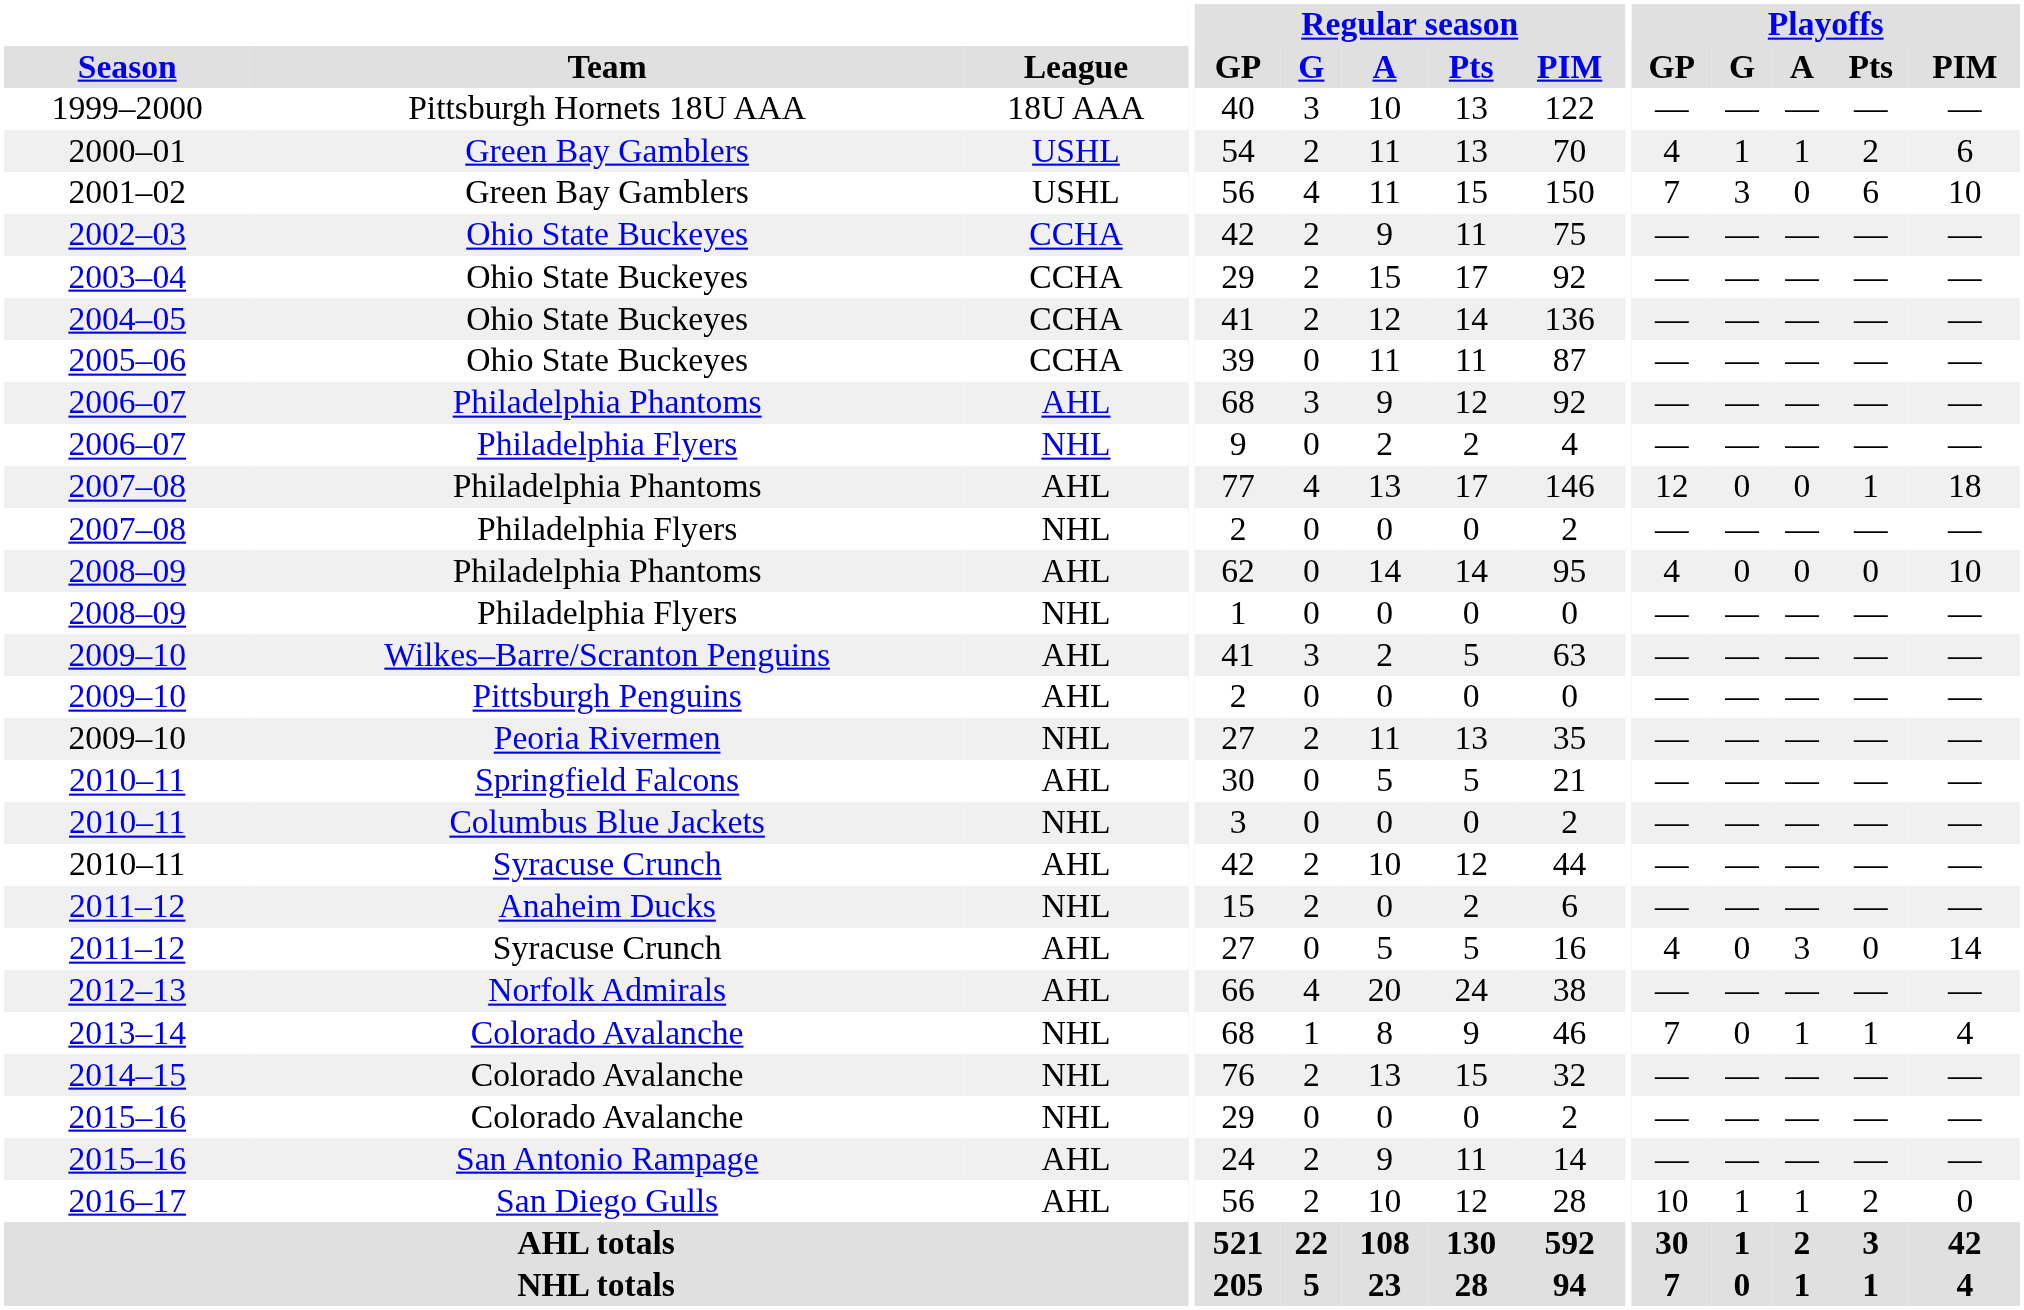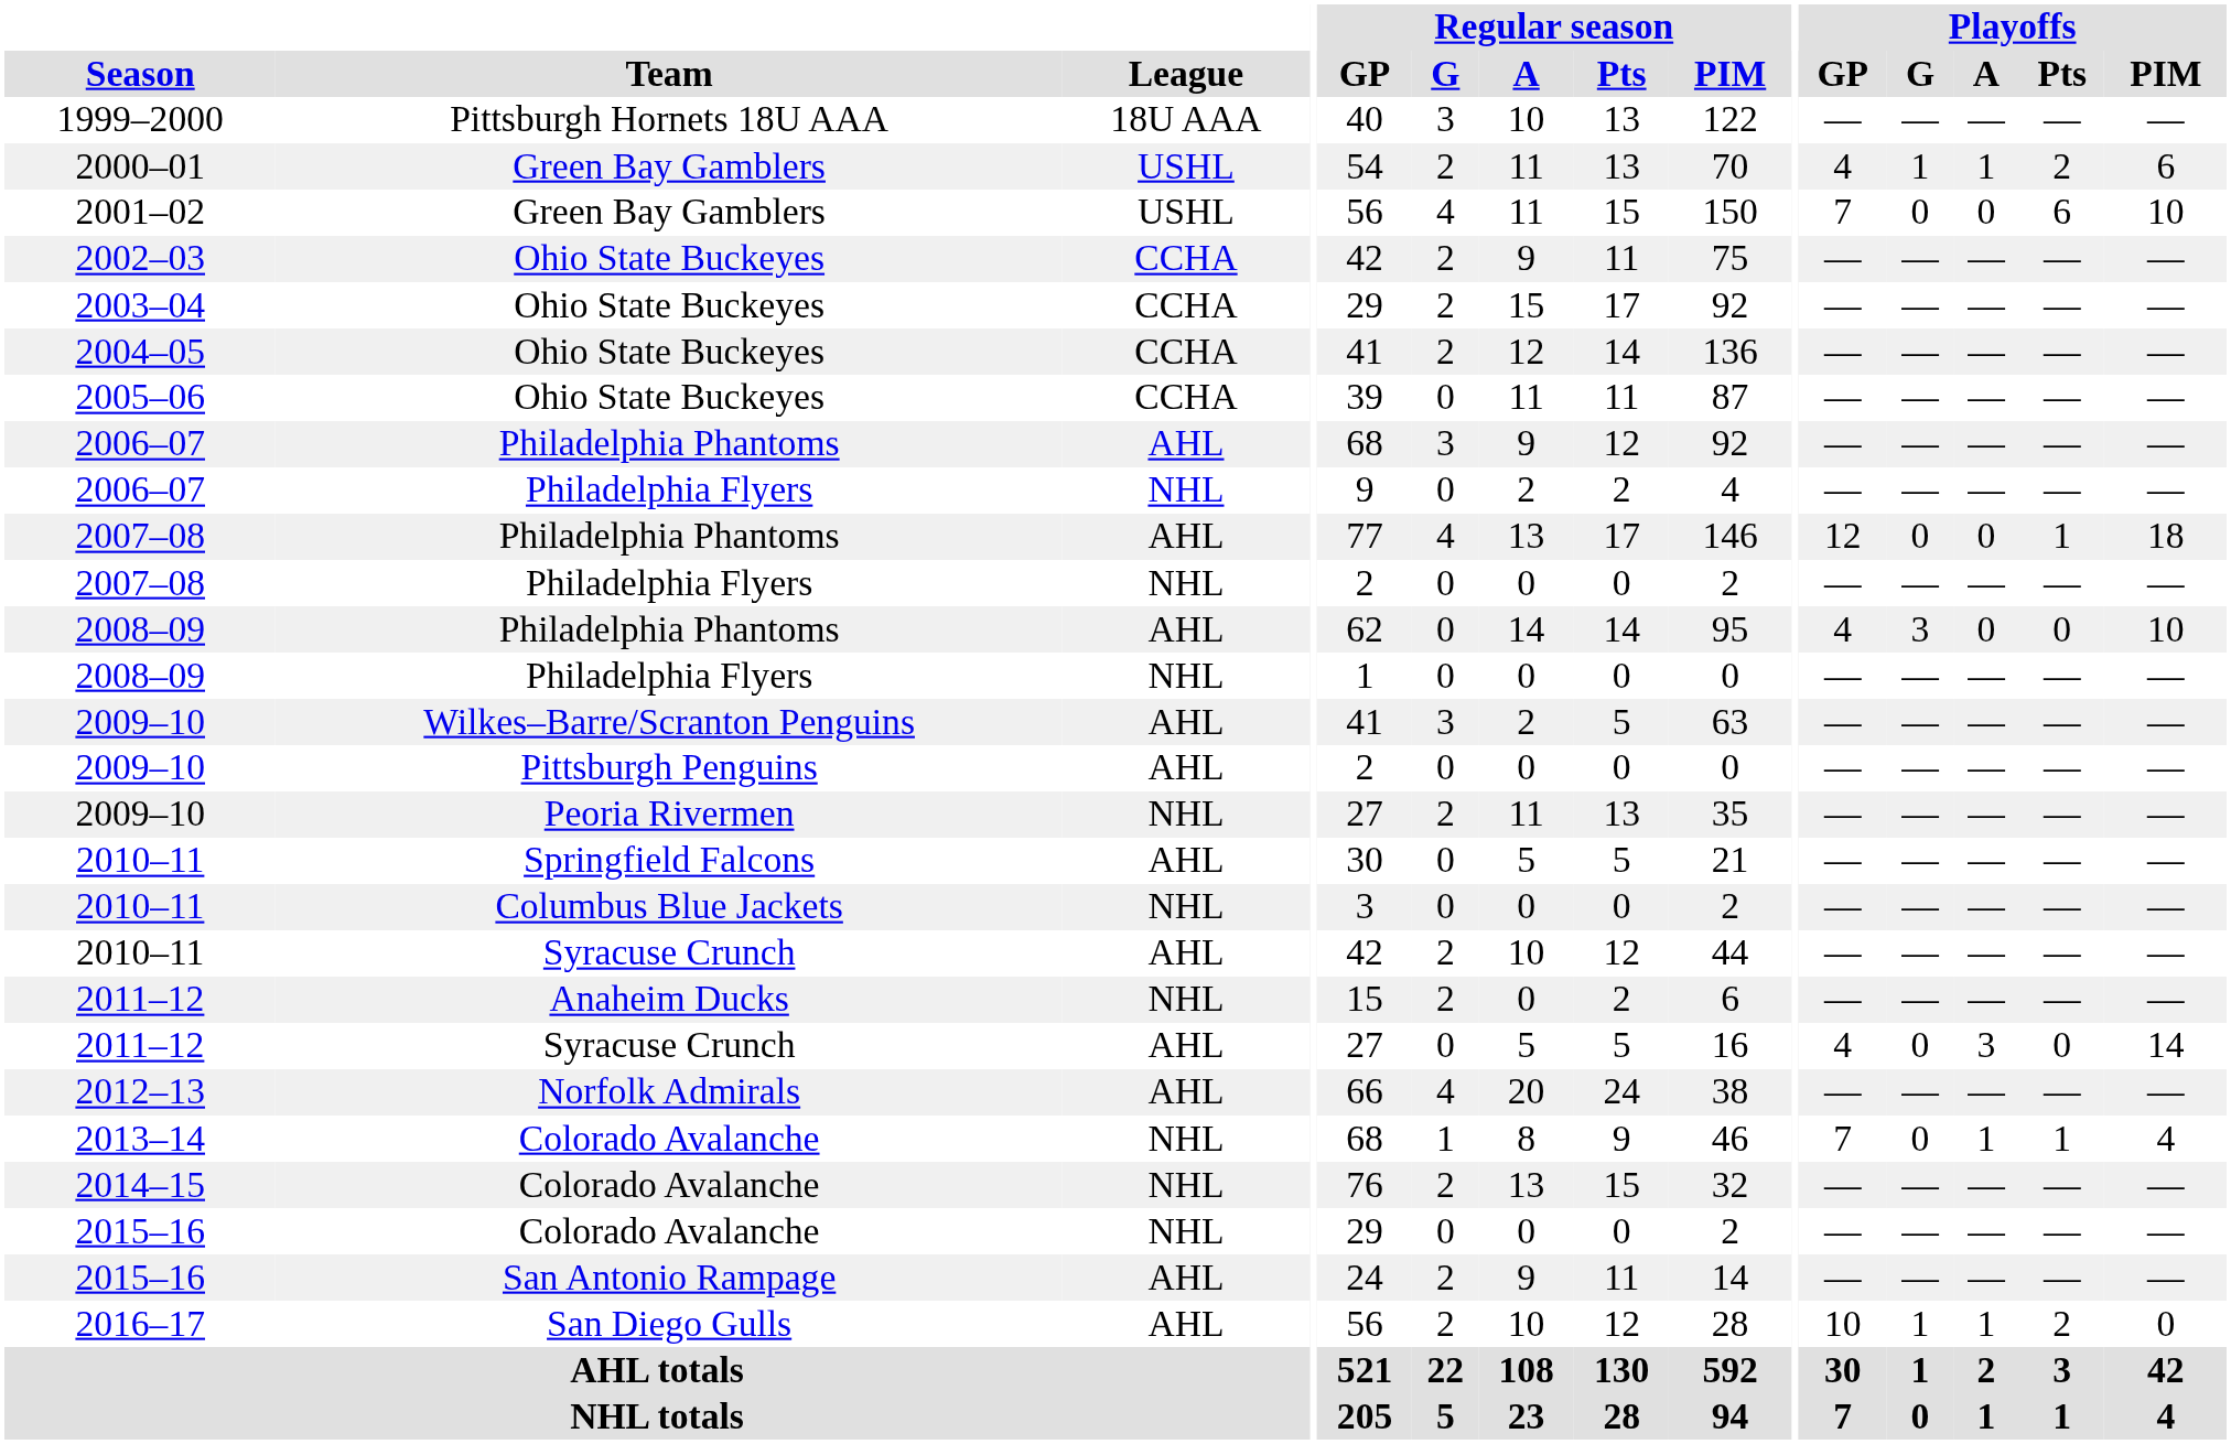 <table border="0" cellpadding="1" cellspacing="0" style="text-align:center; width:60em">
 <tr bgcolor="#e0e0e0">
 <th colspan="3"  bgcolor="#ffffff"></th>
 <th rowspan="99" bgcolor="#ffffff"></th>
 <th colspan="5"><a href='#'>Regular season</a></th>
 <th rowspan="99" bgcolor="#ffffff"></th>
 <th colspan="5"><a href='#'>Playoffs</a></th>
 </tr>
 <tr bgcolor="#e0e0e0">
 <th><a href='#'>Season</a></th>
 <th>Team</th>
 <th>League</th>
 <th>GP</th>
 <th><a href='#'>G</a></th>
 <th><a href='#'>A</a></th>
 <th><a href='#'>Pts</a></th>
 <th><a href='#'>PIM</a></th>
 <th>GP</th>
 <th>G</th>
 <th>A</th>
 <th>Pts</th>
 <th>PIM</th>
 </tr>
 <tr>
 <td>1999–2000</td>
 <td>Pittsburgh Hornets 18U AAA</td>
 <td>18U AAA</td>
 <td>40</td>
 <td>3</td>
 <td>10</td>
 <td>13</td>
 <td>122</td>
 <td>—</td>
 <td>—</td>
 <td>—</td>
 <td>—</td>
 <td>—</td>
 </tr>
 <tr bgcolor="#f0f0f0">
 <td>2000–01</td>
 <td><a href='#'>Green Bay Gamblers</a></td>
 <td><a href='#'>USHL</a></td>
 <td>54</td>
 <td>2</td>
 <td>11</td>
 <td>13</td>
 <td>70</td>
 <td>4</td>
 <td>1</td>
 <td>1</td>
 <td>2</td>
 <td>6</td>
 </tr>
 <tr>
 <td>2001–02</td>
 <td>Green Bay Gamblers</td>
 <td>USHL</td>
 <td>56</td>
 <td>4</td>
 <td>11</td>
 <td>15</td>
 <td>150</td>
 <td>7</td>
-<td>3</td>
+<td>0</td>
 <td>0</td>
 <td>6</td>
 <td>10</td>
 </tr>
 <tr bgcolor="#f0f0f0">
 <td><a href='#'>2002–03</a></td>
 <td><a href='#'>Ohio State Buckeyes</a></td>
 <td><a href='#'>CCHA</a></td>
 <td>42</td>
 <td>2</td>
 <td>9</td>
 <td>11</td>
 <td>75</td>
 <td>—</td>
 <td>—</td>
 <td>—</td>
 <td>—</td>
 <td>—</td>
 </tr>
 <tr>
 <td><a href='#'>2003–04</a></td>
 <td>Ohio State Buckeyes</td>
 <td>CCHA</td>
 <td>29</td>
 <td>2</td>
 <td>15</td>
 <td>17</td>
 <td>92</td>
 <td>—</td>
 <td>—</td>
 <td>—</td>
 <td>—</td>
 <td>—</td>
 </tr>
 <tr bgcolor="#f0f0f0">
 <td><a href='#'>2004–05</a></td>
 <td>Ohio State Buckeyes</td>
 <td>CCHA</td>
 <td>41</td>
 <td>2</td>
 <td>12</td>
 <td>14</td>
 <td>136</td>
 <td>—</td>
 <td>—</td>
 <td>—</td>
 <td>—</td>
 <td>—</td>
 </tr>
 <tr>
 <td><a href='#'>2005–06</a></td>
 <td>Ohio State Buckeyes</td>
 <td>CCHA</td>
 <td>39</td>
 <td>0</td>
 <td>11</td>
 <td>11</td>
 <td>87</td>
 <td>—</td>
 <td>—</td>
 <td>—</td>
 <td>—</td>
 <td>—</td>
 </tr>
 <tr bgcolor="#f0f0f0">
 <td><a href='#'>2006–07</a></td>
 <td><a href='#'>Philadelphia Phantoms</a></td>
 <td><a href='#'>AHL</a></td>
 <td>68</td>
 <td>3</td>
 <td>9</td>
 <td>12</td>
 <td>92</td>
 <td>—</td>
 <td>—</td>
 <td>—</td>
 <td>—</td>
 <td>—</td>
 </tr>
 <tr>
 <td><a href='#'>2006–07</a></td>
 <td><a href='#'>Philadelphia Flyers</a></td>
 <td><a href='#'>NHL</a></td>
 <td>9</td>
 <td>0</td>
 <td>2</td>
 <td>2</td>
 <td>4</td>
 <td>—</td>
 <td>—</td>
 <td>—</td>
 <td>—</td>
 <td>—</td>
 </tr>
 <tr bgcolor="#f0f0f0">
 <td><a href='#'>2007–08</a></td>
 <td>Philadelphia Phantoms</td>
 <td>AHL</td>
 <td>77</td>
 <td>4</td>
 <td>13</td>
 <td>17</td>
 <td>146</td>
 <td>12</td>
 <td>0</td>
 <td>0</td>
 <td>1</td>
 <td>18</td>
 </tr>
 <tr>
 <td><a href='#'>2007–08</a></td>
 <td>Philadelphia Flyers</td>
 <td>NHL</td>
 <td>2</td>
 <td>0</td>
 <td>0</td>
 <td>0</td>
 <td>2</td>
 <td>—</td>
 <td>—</td>
 <td>—</td>
 <td>—</td>
 <td>—</td>
 </tr>
 <tr bgcolor="#f0f0f0">
 <td><a href='#'>2008–09</a></td>
 <td>Philadelphia Phantoms</td>
 <td>AHL</td>
 <td>62</td>
 <td>0</td>
 <td>14</td>
 <td>14</td>
 <td>95</td>
 <td>4</td>
-<td>0</td>
+<td>3</td>
 <td>0</td>
 <td>0</td>
 <td>10</td>
 </tr>
 <tr>
 <td><a href='#'>2008–09</a></td>
 <td>Philadelphia Flyers</td>
 <td>NHL</td>
 <td>1</td>
 <td>0</td>
 <td>0</td>
 <td>0</td>
 <td>0</td>
 <td>—</td>
 <td>—</td>
 <td>—</td>
 <td>—</td>
 <td>—</td>
 </tr>
 <tr bgcolor="#f0f0f0">
 <td><a href='#'>2009–10</a></td>
 <td><a href='#'>Wilkes–Barre/Scranton Penguins</a></td>
 <td>AHL</td>
 <td>41</td>
 <td>3</td>
 <td>2</td>
 <td>5</td>
 <td>63</td>
 <td>—</td>
 <td>—</td>
 <td>—</td>
 <td>—</td>
 <td>—</td>
 </tr>
 <tr>
 <td><a href='#'>2009–10</a></td>
 <td><a href='#'>Pittsburgh Penguins</a></td>
 <td>AHL</td>
 <td>2</td>
 <td>0</td>
 <td>0</td>
 <td>0</td>
 <td>0</td>
 <td>—</td>
 <td>—</td>
 <td>—</td>
 <td>—</td>
 <td>—</td>
 </tr>
 <tr bgcolor="#f0f0f0">
 <td>2009–10</td>
 <td><a href='#'>Peoria Rivermen</a></td>
 <td>NHL</td>
 <td>27</td>
 <td>2</td>
 <td>11</td>
 <td>13</td>
 <td>35</td>
 <td>—</td>
 <td>—</td>
 <td>—</td>
 <td>—</td>
 <td>—</td>
 </tr>
 <tr>
 <td><a href='#'>2010–11</a></td>
 <td><a href='#'>Springfield Falcons</a></td>
 <td>AHL</td>
 <td>30</td>
 <td>0</td>
 <td>5</td>
 <td>5</td>
 <td>21</td>
 <td>—</td>
 <td>—</td>
 <td>—</td>
 <td>—</td>
 <td>—</td>
 </tr>
 <tr bgcolor="#f0f0f0">
 <td><a href='#'>2010–11</a></td>
 <td><a href='#'>Columbus Blue Jackets</a></td>
 <td>NHL</td>
 <td>3</td>
 <td>0</td>
 <td>0</td>
 <td>0</td>
 <td>2</td>
 <td>—</td>
 <td>—</td>
 <td>—</td>
 <td>—</td>
 <td>—</td>
 </tr>
 <tr>
 <td>2010–11</td>
 <td><a href='#'>Syracuse Crunch</a></td>
 <td>AHL</td>
 <td>42</td>
 <td>2</td>
 <td>10</td>
 <td>12</td>
 <td>44</td>
 <td>—</td>
 <td>—</td>
 <td>—</td>
 <td>—</td>
 <td>—</td>
 </tr>
 <tr bgcolor="#f0f0f0">
 <td><a href='#'>2011–12</a></td>
 <td><a href='#'>Anaheim Ducks</a></td>
 <td>NHL</td>
 <td>15</td>
 <td>2</td>
 <td>0</td>
 <td>2</td>
 <td>6</td>
 <td>—</td>
 <td>—</td>
 <td>—</td>
 <td>—</td>
 <td>—</td>
 </tr>
 <tr>
 <td><a href='#'>2011–12</a></td>
 <td>Syracuse Crunch</td>
 <td>AHL</td>
 <td>27</td>
 <td>0</td>
 <td>5</td>
 <td>5</td>
 <td>16</td>
 <td>4</td>
 <td>0</td>
 <td>3</td>
 <td>0</td>
 <td>14</td>
 </tr>
 <tr bgcolor="#f0f0f0">
 <td><a href='#'>2012–13</a></td>
 <td><a href='#'>Norfolk Admirals</a></td>
 <td>AHL</td>
 <td>66</td>
 <td>4</td>
 <td>20</td>
 <td>24</td>
 <td>38</td>
 <td>—</td>
 <td>—</td>
 <td>—</td>
 <td>—</td>
 <td>—</td>
 </tr>
 <tr>
 <td><a href='#'>2013–14</a></td>
 <td><a href='#'>Colorado Avalanche</a></td>
 <td>NHL</td>
 <td>68</td>
 <td>1</td>
 <td>8</td>
 <td>9</td>
 <td>46</td>
 <td>7</td>
 <td>0</td>
 <td>1</td>
 <td>1</td>
 <td>4</td>
 </tr>
 <tr bgcolor="#f0f0f0">
 <td><a href='#'>2014–15</a></td>
 <td>Colorado Avalanche</td>
 <td>NHL</td>
 <td>76</td>
 <td>2</td>
 <td>13</td>
 <td>15</td>
 <td>32</td>
 <td>—</td>
 <td>—</td>
 <td>—</td>
 <td>—</td>
 <td>—</td>
 </tr>
 <tr>
 <td><a href='#'>2015–16</a></td>
 <td>Colorado Avalanche</td>
 <td>NHL</td>
 <td>29</td>
 <td>0</td>
 <td>0</td>
 <td>0</td>
 <td>2</td>
 <td>—</td>
 <td>—</td>
 <td>—</td>
 <td>—</td>
 <td>—</td>
 </tr>
 <tr bgcolor="#f0f0f0">
 <td><a href='#'>2015–16</a></td>
 <td><a href='#'>San Antonio Rampage</a></td>
 <td>AHL</td>
 <td>24</td>
 <td>2</td>
 <td>9</td>
 <td>11</td>
 <td>14</td>
 <td>—</td>
 <td>—</td>
 <td>—</td>
 <td>—</td>
 <td>—</td>
 </tr>
 <tr>
 <td><a href='#'>2016–17</a></td>
 <td><a href='#'>San Diego Gulls</a></td>
 <td>AHL</td>
 <td>56</td>
 <td>2</td>
 <td>10</td>
 <td>12</td>
 <td>28</td>
 <td>10</td>
 <td>1</td>
 <td>1</td>
 <td>2</td>
 <td>0</td>
 </tr>
 <tr bgcolor="#e0e0e0">
 <th colspan="3">AHL totals</th>
 <th>521</th>
 <th>22</th>
 <th>108</th>
 <th>130</th>
 <th>592</th>
 <th>30</th>
 <th>1</th>
 <th>2</th>
 <th>3</th>
 <th>42</th>
 </tr>
 <tr bgcolor="#e0e0e0">
 <th colspan="3">NHL totals</th>
 <th>205</th>
 <th>5</th>
 <th>23</th>
 <th>28</th>
 <th>94</th>
 <th>7</th>
 <th>0</th>
 <th>1</th>
 <th>1</th>
 <th>4</th>
 </tr>
 </table>
